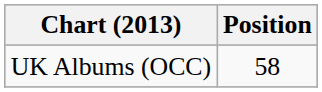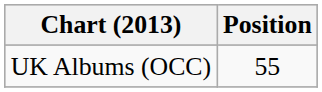 <table class="wikitable sortable">
 <tr>
 <th>Chart (2013)</th>
 <th>Position</th>
 </tr>
 <tr>
 <td>UK Albums (OCC)</td>
-<td style="text-align:center;">58</td>
+<td style="text-align:center;">55</td>
 </tr>
 </table>
